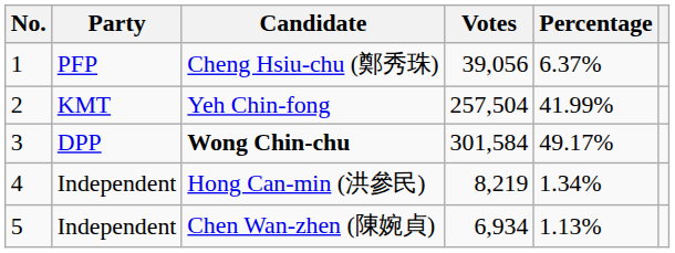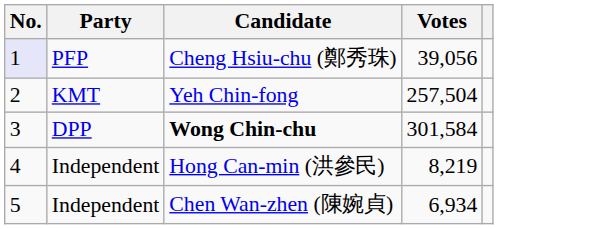 <table class="wikitable">
 <tr>
 <th>No.</th>
 <th>Party</th>
 <th>Candidate</th>
 <th>Votes</th>
-<th>Percentage</th>
 <th></th>
 </tr>
 <tr>
-<td>1</td>
+<td style="background: lavender;">1</td>
 <td><a href='#'>PFP</a></td>
 <td><a href='#'>Cheng Hsiu-chu</a> (鄭秀珠)</td>
 <td align="right">39,056</td>
-<td>6.37%</td>
 <td></td>
 </tr>
 <tr>
 <td>2</td>
 <td><a href='#'>KMT</a></td>
 <td><a href='#'>Yeh Chin-fong</a></td>
 <td align="right">257,504</td>
-<td>41.99%</td>
 <td></td>
 </tr>
 <tr>
 <td>3</td>
 <td><a href='#'>DPP</a></td>
 <td><strong>Wong Chin-chu</strong></td>
 <td align="right">301,584</td>
-<td>49.17%</td>
 <td></td>
 </tr>
 <tr>
 <td>4</td>
 <td>Independent</td>
 <td><a href='#'>Hong Can-min</a> (洪參民)</td>
 <td align="right">8,219</td>
-<td>1.34%</td>
 <td></td>
 </tr>
 <tr>
 <td>5</td>
 <td>Independent</td>
 <td><a href='#'>Chen Wan-zhen</a> (陳婉貞)</td>
 <td align="right">6,934</td>
-<td>1.13%</td>
 <td></td>
 </tr>
 </table>
